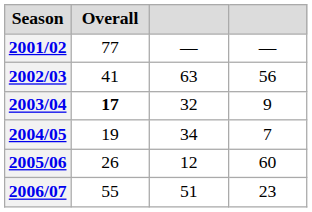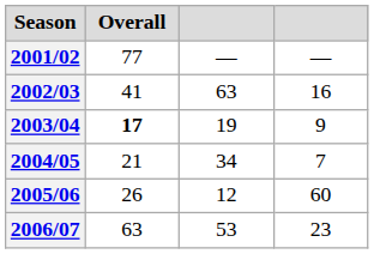 <table class="wikitable plainrowheaders" style="background:#fff; font-size:86%; line-height:16px; border:gray solid 1px; border-collapse:collapse;">
 <tr style="background:#ccc; text-align:center;">
 <th scope="col" style="background:#dcdcdc; width:45px;">Season</th>
 <th scope="col" style="background:#dcdcdc; width:55px;">Overall</th>
 <th scope="col" style="background:#dcdcdc; width:55px;"></th>
 <th scope="col" style="background:#dcdcdc; width:55px;"></th>
 </tr>
 <tr>
 <th scope=row align=center><a href='#'>2001/02</a></th>
 <td align=center>77</td>
 <td align=center>—</td>
 <td align=center>—</td>
 </tr>
 <tr>
 <th scope=row align=center><a href='#'>2002/03</a></th>
 <td align=center>41</td>
 <td align=center>63</td>
-<td align=center>56</td>
+<td align=center>16</td>
 </tr>
 <tr>
 <th scope=row align=center><a href='#'>2003/04</a></th>
 <td align=center><strong>17</strong></td>
-<td align=center>32</td>
+<td align=center>19</td>
 <td align=center>9</td>
 </tr>
 <tr>
 <th scope=row align=center><a href='#'>2004/05</a></th>
-<td align=center>19</td>
+<td align=center>21</td>
 <td align=center>34</td>
 <td align=center>7</td>
 </tr>
 <tr>
 <th scope=row align=center><a href='#'>2005/06</a></th>
 <td align=center>26</td>
 <td align=center>12</td>
 <td align=center>60</td>
 </tr>
 <tr>
 <th scope=row align=center><a href='#'>2006/07</a></th>
-<td align=center>55</td>
-<td align=center>51</td>
+<td align=center>63</td>
+<td align=center>53</td>
 <td align=center>23</td>
 </tr>
 </table>
